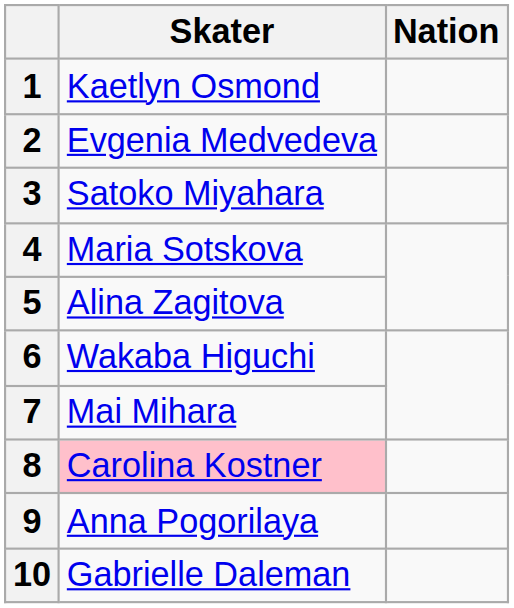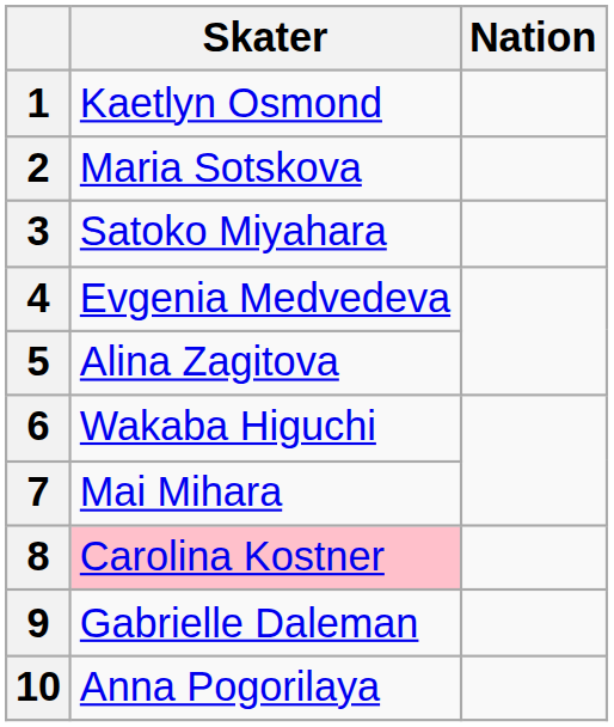 <table class="wikitable sortable" style="text-align: left">
 <tr>
 <th scope="col"></th>
 <th scope="col">Skater</th>
 <th scope="col">Nation</th>
 </tr>
 <tr>
 <th scope="row">1</th>
 <td><a href='#'>Kaetlyn Osmond</a></td>
 <td></td>
 </tr>
 <tr>
 <th scope="row">2</th>
-<td><a href='#'>Evgenia Medvedeva</a></td>
+<td><a href='#'>Maria Sotskova</a></td>
 <td></td>
 </tr>
 <tr>
 <th scope="row">3</th>
 <td><a href='#'>Satoko Miyahara</a></td>
 <td></td>
 </tr>
 <tr>
 <th scope="row">4</th>
-<td><a href='#'>Maria Sotskova</a></td>
+<td><a href='#'>Evgenia Medvedeva</a></td>
 <td rowspan="2"></td>
 </tr>
 <tr>
 <th scope="row">5</th>
 <td><a href='#'>Alina Zagitova</a></td>
 </tr>
 <tr>
 <th scope="row">6</th>
 <td><a href='#'>Wakaba Higuchi</a></td>
 <td rowspan="2"></td>
 </tr>
 <tr>
 <th scope="row">7</th>
 <td><a href='#'>Mai Mihara</a></td>
 </tr>
 <tr>
 <th scope="row">8</th>
 <td style="background: pink;"><a href='#'>Carolina Kostner</a></td>
 <td></td>
 </tr>
 <tr>
 <th scope="row">9</th>
-<td><a href='#'>Anna Pogorilaya</a></td>
+<td><a href='#'>Gabrielle Daleman</a></td>
 <td></td>
 </tr>
 <tr>
 <th scope="row">10</th>
-<td><a href='#'>Gabrielle Daleman</a></td>
+<td><a href='#'>Anna Pogorilaya</a></td>
 <td></td>
 </tr>
 </table>
